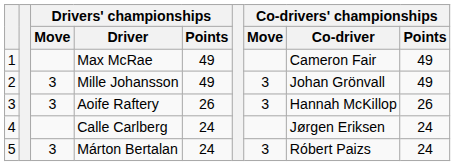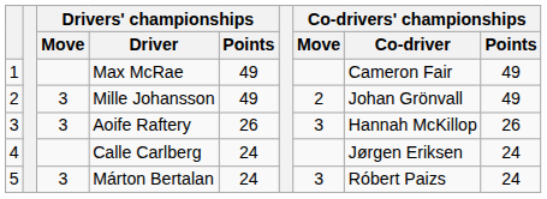 <table class="wikitable" style="font-size:85%;">
 <tr>
 <th rowspan="2"></th>
 <th rowspan="7" style="width:5px;"></th>
 <th colspan="3">Drivers' championships</th>
 <th rowspan="7" style="width:5px;"></th>
 <th colspan="3" nowrap="">Co-drivers' championships</th>
 </tr>
 <tr>
 <th>Move</th>
 <th>Driver</th>
 <th>Points</th>
 <th>Move</th>
 <th>Co-driver</th>
 <th>Points</th>
 </tr>
 <tr>
 <td align="center">1</td>
 <td align="center"></td>
 <td>Max McRae</td>
 <td align="center">49</td>
 <td align="center"></td>
 <td>Cameron Fair</td>
 <td align="center">49</td>
 </tr>
 <tr>
 <td align="center">2</td>
 <td align="center"> 3</td>
 <td>Mille Johansson</td>
 <td align="center">49</td>
-<td align="center"> 3</td>
+<td align="center"> 2</td>
 <td>Johan Grönvall</td>
 <td align="center">49</td>
 </tr>
 <tr>
 <td align="center">3</td>
 <td align="center"> 3</td>
 <td>Aoife Raftery</td>
 <td align="center">26</td>
 <td align="center"> 3</td>
 <td>Hannah McKillop</td>
 <td align="center">26</td>
 </tr>
 <tr>
 <td align="center">4</td>
 <td align="center"></td>
 <td>Calle Carlberg</td>
 <td align="center">24</td>
 <td align="center"></td>
 <td>Jørgen Eriksen</td>
 <td align="center">24</td>
 </tr>
 <tr>
 <td align="center">5</td>
 <td align="center"> 3</td>
 <td>Márton Bertalan</td>
 <td align="center">24</td>
 <td align="center"> 3</td>
 <td>Róbert Paizs</td>
 <td align="center">24</td>
 </tr>
 </table>
